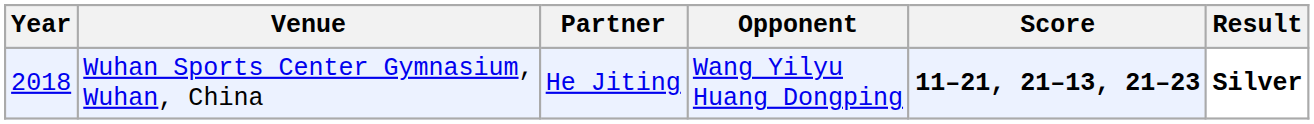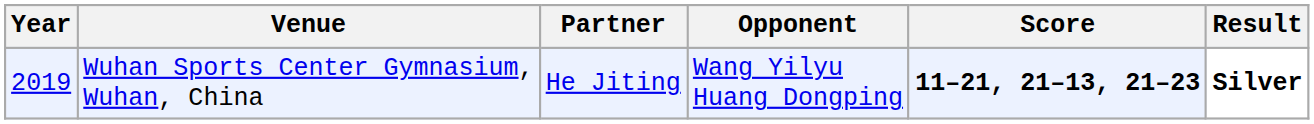 <table class="sortable wikitable" style="font-size: 90%;">
 <tr>
 <th>Year</th>
 <th>Venue</th>
 <th>Partner</th>
 <th>Opponent</th>
 <th>Score</th>
 <th>Result</th>
 </tr>
 <tr style="background:#ECF2FF">
-<td align="center"><a href='#'>2018</a></td>
+<td align="center"><a href='#'>2019</a></td>
 <td align="left"><a href='#'>Wuhan Sports Center Gymnasium</a>,<br><a href='#'>Wuhan</a>, China</td>
 <td align="left"> <a href='#'>He Jiting</a></td>
 <td align="left"> <a href='#'>Wang Yilyu</a><br> <a href='#'>Huang Dongping</a></td>
 <td align="left"><strong>11–21, 21–13, 21–23</strong></td>
 <td style="text-align:left; background:white"> <strong>Silver</strong></td>
 </tr>
 </table>
